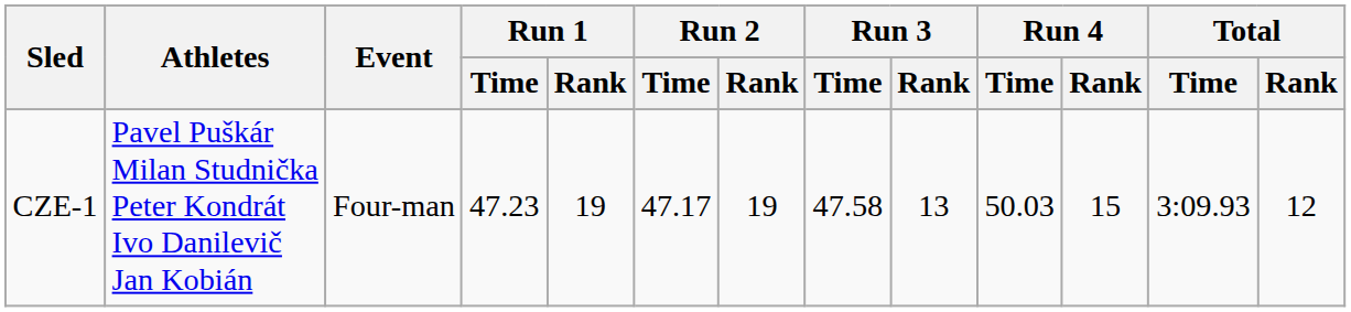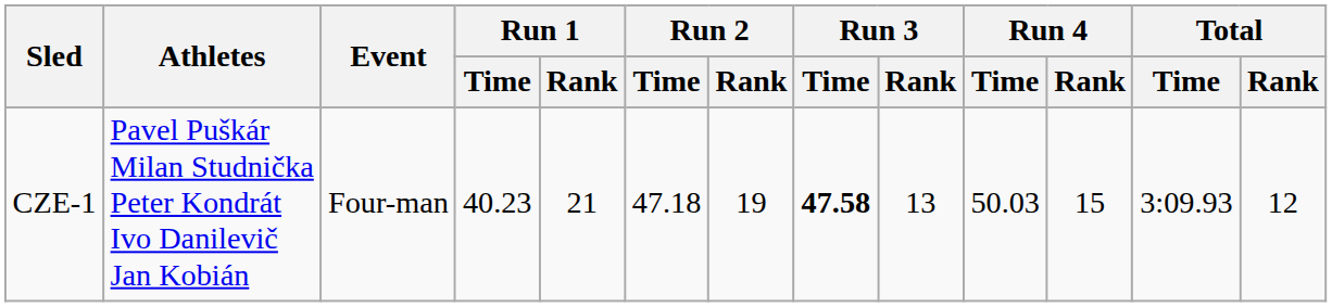 <table class="wikitable"  border="1" style="font-size:90%">
 <tr>
 <th rowspan="2">Sled</th>
 <th rowspan="2">Athletes</th>
 <th rowspan="2">Event</th>
 <th colspan="2">Run 1</th>
 <th colspan="2">Run 2</th>
 <th colspan="2">Run 3</th>
 <th colspan="2">Run 4</th>
 <th colspan="2">Total</th>
 </tr>
 <tr>
 <th>Time</th>
 <th>Rank</th>
 <th>Time</th>
 <th>Rank</th>
 <th>Time</th>
 <th>Rank</th>
 <th>Time</th>
 <th>Rank</th>
 <th>Time</th>
 <th>Rank</th>
 </tr>
 <tr>
 <td align="center">CZE-1</td>
 <td><a href='#'>Pavel Puškár</a><br><a href='#'>Milan Studnička</a><br><a href='#'>Peter Kondrát</a><br><a href='#'>Ivo Danilevič</a><br><a href='#'>Jan Kobián</a></td>
 <td>Four-man</td>
-<td align="center">47.23</td>
+<td align="center">40.23</td>
+<td align="center">21</td>
+<td align="center">47.18</td>
 <td align="center">19</td>
-<td align="center">47.17</td>
-<td align="center">19</td>
-<td align="center">47.58</td>
+<td align="center"><strong>47.58</strong></td>
 <td align="center">13</td>
 <td align="center">50.03</td>
 <td align="center">15</td>
 <td align="center">3:09.93</td>
 <td align="center">12</td>
 </tr>
 </table>
